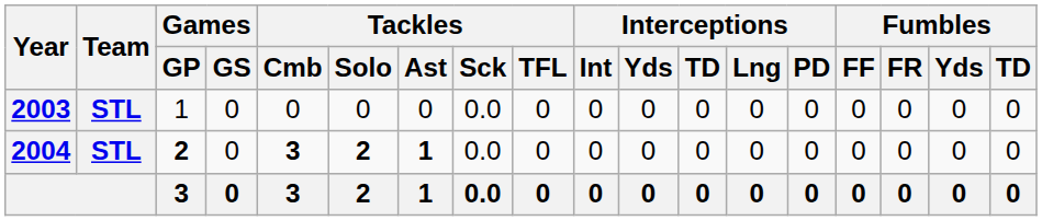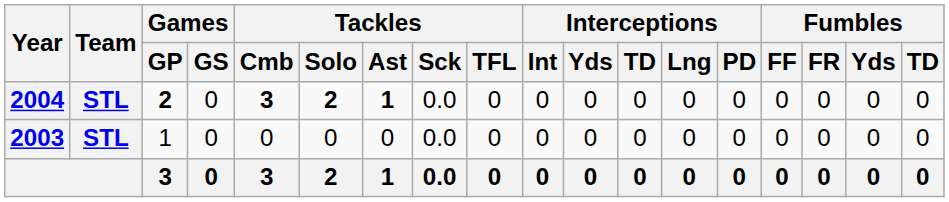 <table class="wikitable" style="text-align:center">
 <tr>
 <th rowspan="2">Year</th>
 <th rowspan="2">Team</th>
 <th colspan="2">Games</th>
 <th colspan="5">Tackles</th>
 <th colspan="5">Interceptions</th>
 <th colspan="4">Fumbles</th>
 </tr>
 <tr>
 <th>GP</th>
 <th>GS</th>
 <th>Cmb</th>
 <th>Solo</th>
 <th>Ast</th>
 <th>Sck</th>
 <th>TFL</th>
 <th>Int</th>
 <th>Yds</th>
 <th>TD</th>
 <th>Lng</th>
 <th>PD</th>
 <th>FF</th>
 <th>FR</th>
 <th>Yds</th>
 <th>TD</th>
 </tr>
 <tr>
-<th><a href='#'>2003</a></th>
+<th><a href='#'>2004</a></th>
 <th><a href='#'>STL</a></th>
-<td>1</td>
+<td><strong>2</strong></td>
 <td>0</td>
-<td>0</td>
-<td>0</td>
-<td>0</td>
+<td><strong>3</strong></td>
+<td><strong>2</strong></td>
+<td><strong>1</strong></td>
 <td>0.0</td>
 <td>0</td>
 <td>0</td>
 <td>0</td>
 <td>0</td>
 <td>0</td>
 <td>0</td>
 <td>0</td>
 <td>0</td>
 <td>0</td>
 <td>0</td>
 </tr>
 <tr>
-<th><a href='#'>2004</a></th>
+<th><a href='#'>2003</a></th>
 <th><a href='#'>STL</a></th>
-<td><strong>2</strong></td>
+<td>1</td>
 <td>0</td>
-<td><strong>3</strong></td>
-<td><strong>2</strong></td>
-<td><strong>1</strong></td>
+<td>0</td>
+<td>0</td>
+<td>0</td>
 <td>0.0</td>
 <td>0</td>
 <td>0</td>
 <td>0</td>
 <td>0</td>
 <td>0</td>
 <td>0</td>
 <td>0</td>
 <td>0</td>
 <td>0</td>
 <td>0</td>
 </tr>
 <tr>
 <th colspan="2"></th>
 <th>3</th>
 <th>0</th>
 <th>3</th>
 <th>2</th>
 <th>1</th>
 <th>0.0</th>
 <th>0</th>
 <th>0</th>
 <th>0</th>
 <th>0</th>
 <th>0</th>
 <th>0</th>
 <th>0</th>
 <th>0</th>
 <th>0</th>
 <th>0</th>
 </tr>
 </table>
